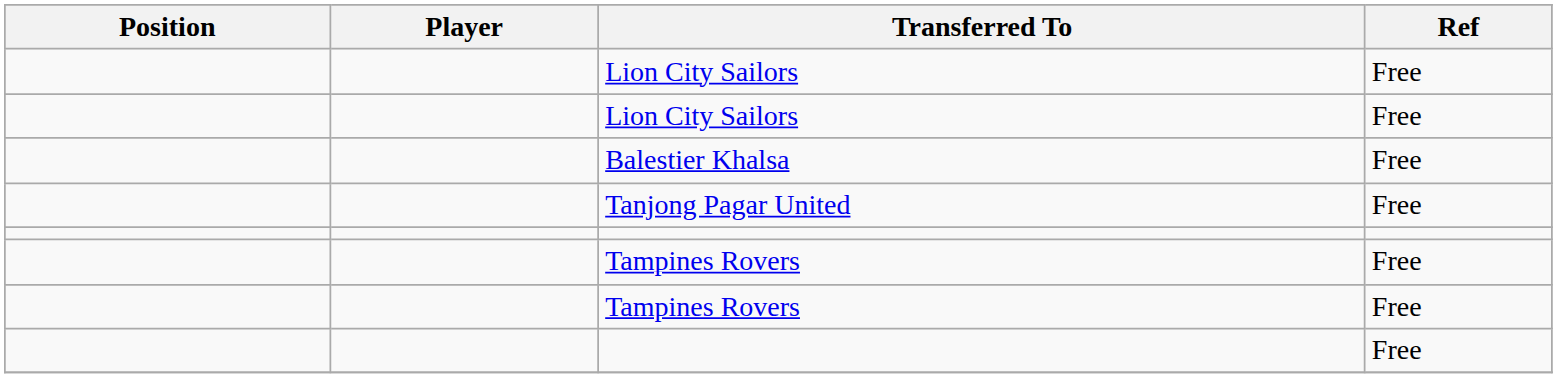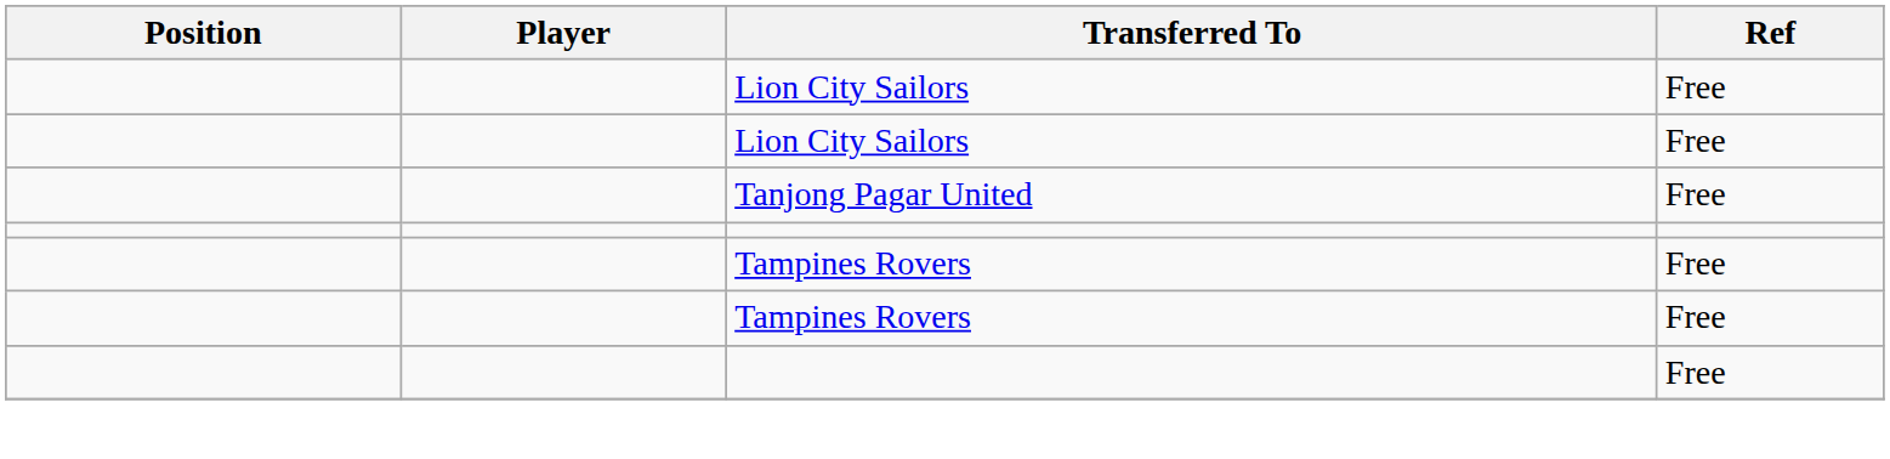 <table class="wikitable sortable" style="width:70%; text-align:center; font-size:100%; text-align:left;">
 <tr>
 <th><strong>Position</strong></th>
 <th><strong>Player</strong></th>
 <th><strong>Transferred To</strong></th>
 <th><strong>Ref</strong></th>
 </tr>
 <tr>
 <td></td>
 <td></td>
 <td> <a href='#'>Lion City Sailors</a></td>
 <td>Free </td>
 </tr>
 <tr>
 <td></td>
 <td></td>
 <td> <a href='#'>Lion City Sailors</a></td>
-<td>Free </td>
-</tr>
-<tr>
-<td></td>
-<td></td>
-<td> <a href='#'>Balestier Khalsa</a></td>
 <td>Free </td>
 </tr>
 <tr>
 <td></td>
 <td></td>
 <td> <a href='#'>Tanjong Pagar United</a></td>
 <td>Free </td>
 </tr>
 <tr>
 <td></td>
 <td></td>
 <td></td>
 <td></td>
 </tr>
 <tr>
 <td></td>
 <td></td>
 <td> <a href='#'>Tampines Rovers</a></td>
 <td>Free </td>
 </tr>
 <tr>
 <td></td>
 <td></td>
 <td> <a href='#'>Tampines Rovers</a></td>
 <td>Free </td>
 </tr>
 <tr>
 <td></td>
 <td></td>
 <td></td>
 <td>Free</td>
 </tr>
 <tr>
 </tr>
 </table>
